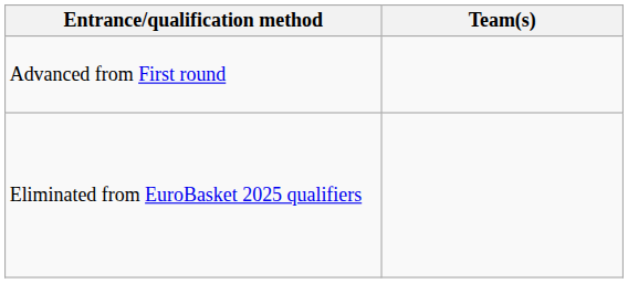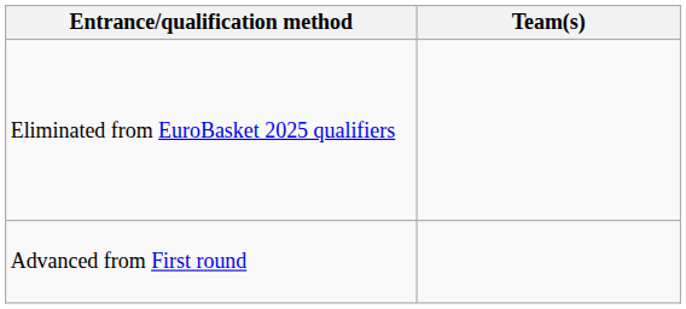 <table class="wikitable" style="width: 500px;">
 <tr>
 <th style="width: 30%;">Entrance/qualification method</th>
 <th style="width: 20%;">Team(s)</th>
 </tr>
 <tr>
+<td>Eliminated from <a href='#'>EuroBasket 2025 qualifiers</a></td>
+<td><br><br><br><br><br><br><br></td>
+</tr>
+<tr>
 <td>Advanced from <a href='#'>First round</a></td>
 <td><br><br><br></td>
 </tr>
-<tr>
-<td>Eliminated from <a href='#'>EuroBasket 2025 qualifiers</a></td>
-<td><br><br><br><br><br><br><br></td>
-</tr>
 </table>
